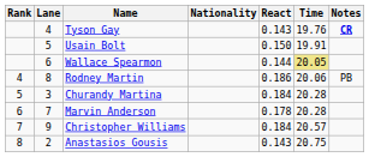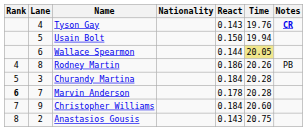 <table class="wikitable sortable" style="text-align:center">
 <tr>
 <th>Rank</th>
 <th>Lane</th>
 <th>Name</th>
 <th>Nationality</th>
 <th>React</th>
 <th>Time</th>
 <th>Notes</th>
 </tr>
 <tr>
 <td></td>
 <td>4</td>
 <td align=left><a href='#'>Tyson Gay</a></td>
 <td align=left></td>
 <td>0.143</td>
 <td>19.76</td>
 <td><strong><a href='#'>CR</a></strong></td>
 </tr>
 <tr>
 <td></td>
 <td>5</td>
 <td align=left><a href='#'>Usain Bolt</a></td>
 <td align=left></td>
 <td>0.150</td>
-<td>19.91</td>
+<td>19.94</td>
 <td></td>
 </tr>
 <tr>
 <td></td>
 <td>6</td>
 <td align=left><a href='#'>Wallace Spearmon</a></td>
 <td align=left></td>
 <td>0.144</td>
 <td style="background: khaki;">20.05</td>
 <td></td>
 </tr>
 <tr>
 <td>4</td>
 <td>8</td>
 <td align=left><a href='#'>Rodney Martin</a></td>
 <td align=left></td>
 <td>0.186</td>
-<td>20.06</td>
+<td>20.26</td>
 <td>PB</td>
 </tr>
 <tr>
 <td>5</td>
 <td>3</td>
 <td align=left><a href='#'>Churandy Martina</a></td>
 <td align=left></td>
 <td>0.184</td>
 <td>20.28</td>
 <td></td>
 </tr>
 <tr>
-<td>6</td>
+<td><strong>6</strong></td>
 <td>7</td>
 <td align=left><a href='#'>Marvin Anderson</a></td>
 <td align=left></td>
 <td>0.178</td>
 <td>20.28</td>
 <td></td>
 </tr>
 <tr>
 <td>7</td>
 <td>9</td>
 <td align=left><a href='#'>Christopher Williams</a></td>
 <td align=left></td>
 <td>0.184</td>
-<td>20.57</td>
+<td>20.60</td>
 <td></td>
 </tr>
 <tr>
 <td>8</td>
 <td>2</td>
 <td align=left><a href='#'>Anastasios Gousis</a></td>
 <td align=left></td>
 <td>0.143</td>
 <td>20.75</td>
 <td></td>
 </tr>
 </table>
